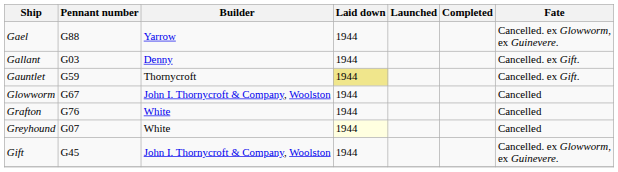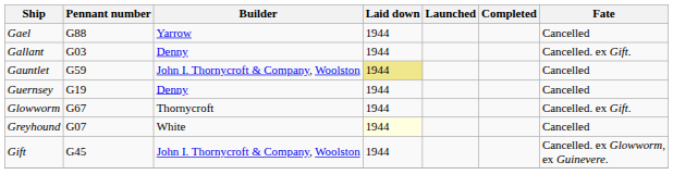 <table class="wikitable">
 <tr>
 <th>Ship</th>
 <th>Pennant number</th>
 <th>Builder</th>
 <th>Laid down</th>
 <th>Launched</th>
 <th>Completed</th>
 <th>Fate</th>
 </tr>
 <tr>
 <td><em>Gael</em></td>
 <td>G88</td>
 <td><a href='#'>Yarrow</a></td>
 <td>1944</td>
 <td></td>
 <td></td>
-<td>Cancelled. ex <em>Glowworm</em>,<br> ex <em>Guinevere</em>.</td>
+<td>Cancelled</td>
 </tr>
 <tr>
 <td><em>Gallant</em></td>
 <td>G03</td>
 <td><a href='#'>Denny</a></td>
 <td>1944</td>
 <td></td>
 <td></td>
 <td>Cancelled. ex <em>Gift</em>.</td>
 </tr>
 <tr>
 <td><em>Gauntlet</em></td>
 <td>G59</td>
-<td>Thornycroft</td>
+<td><a href='#'>John I. Thornycroft & Company</a>, <a href='#'>Woolston</a></td>
 <td style="background: khaki;">1944</td>
 <td></td>
 <td></td>
-<td>Cancelled. ex <em>Gift</em>.</td>
+<td>Cancelled</td>
 </tr>
 <tr>
-<td><em>Glowworm</em></td>
-<td>G67</td>
-<td><a href='#'>John I. Thornycroft & Company</a>, <a href='#'>Woolston</a></td>
+<td><em>Guernsey</em></td>
+<td>G19</td>
+<td><a href='#'>Denny</a></td>
 <td>1944</td>
 <td></td>
 <td></td>
 <td>Cancelled</td>
 </tr>
 <tr>
-<td><em>Grafton</em></td>
-<td>G76</td>
-<td><a href='#'>White</a></td>
+<td><em>Glowworm</em></td>
+<td>G67</td>
+<td>Thornycroft</td>
 <td>1944</td>
 <td></td>
 <td></td>
-<td>Cancelled</td>
+<td>Cancelled. ex <em>Gift</em>.</td>
 </tr>
 <tr>
 <td><em>Greyhound</em></td>
 <td>G07</td>
 <td>White</td>
 <td style="background: lightyellow;">1944</td>
 <td></td>
 <td></td>
 <td>Cancelled</td>
 </tr>
 <tr>
 <td><em>Gift</em></td>
 <td>G45</td>
 <td><a href='#'>John I. Thornycroft & Company</a>, <a href='#'>Woolston</a></td>
 <td>1944</td>
 <td></td>
 <td></td>
 <td>Cancelled. ex <em>Glowworm</em>,<br> ex <em>Guinevere</em>.</td>
 </tr>
 <tr>
 </tr>
 </table>
